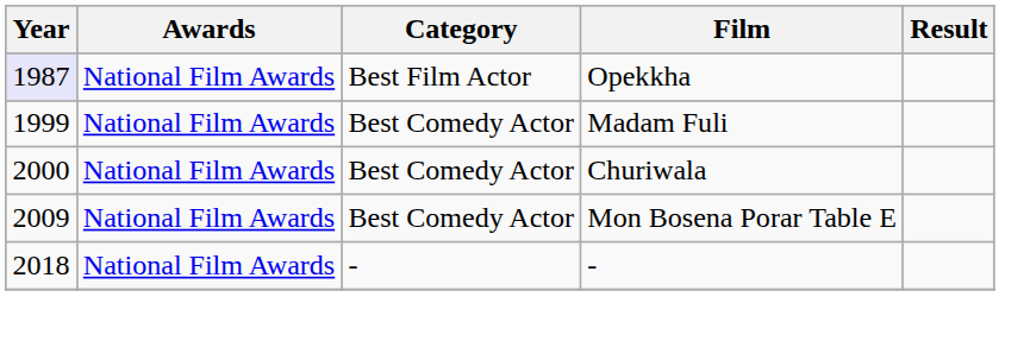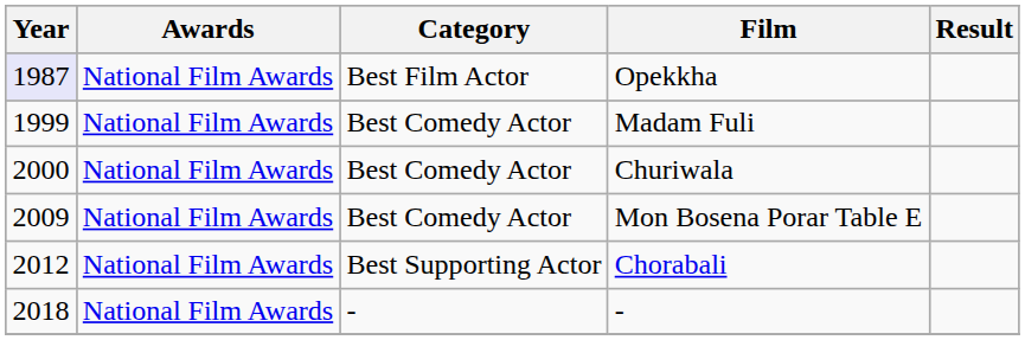 <table class="wikitable sortable" style="font-size:90%">
 <tr style="text-align:center;">
 <th>Year</th>
 <th>Awards</th>
 <th>Category</th>
 <th>Film</th>
 <th>Result</th>
 </tr>
 <tr>
 <td style="background: lavender;">1987</td>
 <td><a href='#'>National Film Awards</a></td>
 <td>Best Film Actor</td>
 <td>Opekkha</td>
 <td></td>
 </tr>
 <tr>
 <td>1999</td>
 <td><a href='#'>National Film Awards</a></td>
 <td>Best Comedy Actor</td>
 <td>Madam Fuli</td>
 <td></td>
 </tr>
 <tr>
 <td>2000</td>
 <td><a href='#'>National Film Awards</a></td>
 <td>Best Comedy Actor</td>
 <td>Churiwala</td>
 <td> </td>
 </tr>
 <tr>
 <td>2009</td>
 <td><a href='#'>National Film Awards</a></td>
 <td>Best Comedy Actor</td>
 <td>Mon Bosena Porar Table E</td>
 <td></td>
 </tr>
 <tr>
+<td>2012</td>
+<td><a href='#'>National Film Awards</a></td>
+<td>Best Supporting Actor</td>
+<td><a href='#'>Chorabali</a></td>
+<td></td>
+</tr>
+<tr>
 <td>2018</td>
 <td><a href='#'>National Film Awards</a></td>
 <td>-</td>
 <td>-</td>
 <td></td>
 </tr>
 <tr>
 </tr>
 </table>
